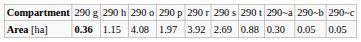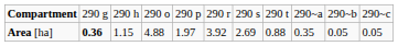 <table class="wikitable">
 <tr>
 <td><strong>Compartment</strong></td>
 <td>290 g</td>
 <td>290 h</td>
 <td>290 o</td>
 <td>290 p</td>
 <td>290 r</td>
 <td>290 s</td>
 <td>290 t</td>
 <td>290~a</td>
 <td>290~b</td>
 <td>290~c</td>
 </tr>
 <tr>
 <td><strong>Area</strong> [ha]</td>
 <td><strong>0.36</strong></td>
 <td>1.15</td>
-<td>4.08</td>
+<td>4.88</td>
 <td>1.97</td>
 <td>3.92</td>
 <td>2.69</td>
 <td>0.88</td>
-<td>0.30</td>
+<td>0.35</td>
 <td>0.05</td>
 <td>0.05</td>
 </tr>
 </table>
